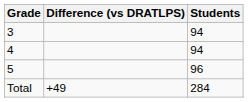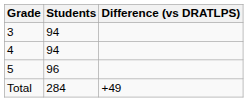 <table class="wikitable mw-collapsible">
 <tr>
 <th>Grade</th>
+<th>Students</th>
 <th>Difference (vs DRATLPS)</th>
-<th>Students</th>
 </tr>
 <tr>
 <td>3</td>
+<td>94</td>
 <td></td>
-<td>94</td>
 </tr>
 <tr>
 <td>4</td>
+<td>94</td>
 <td></td>
-<td>94</td>
 </tr>
 <tr>
 <td>5</td>
+<td>96</td>
 <td></td>
-<td>96</td>
 </tr>
 <tr>
 <td>Total</td>
+<td>284</td>
 <td>+49</td>
-<td>284</td>
 </tr>
 </table>
